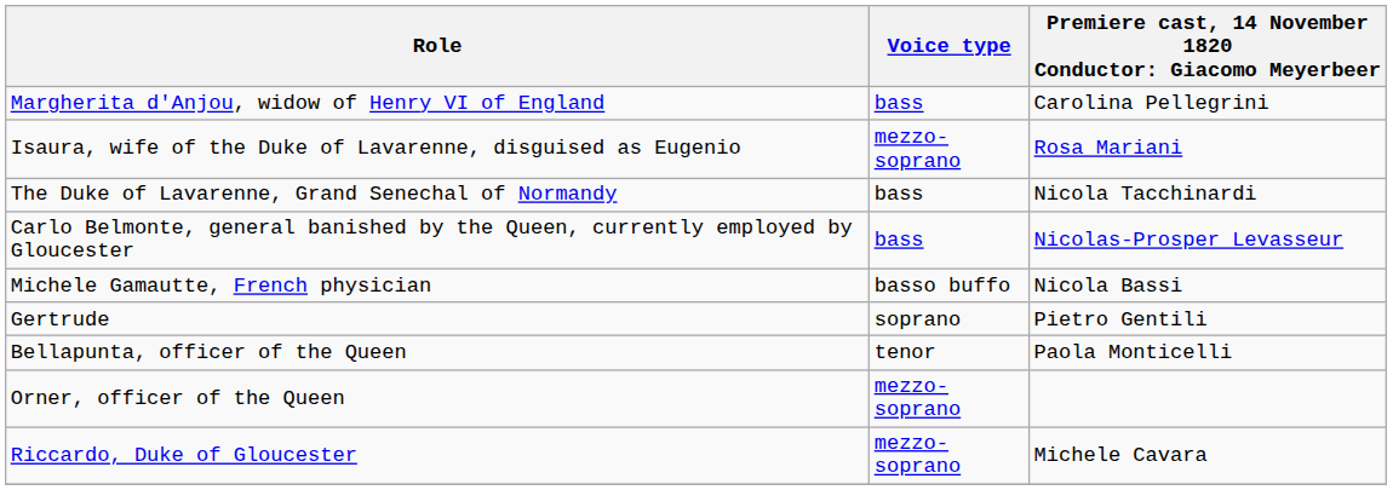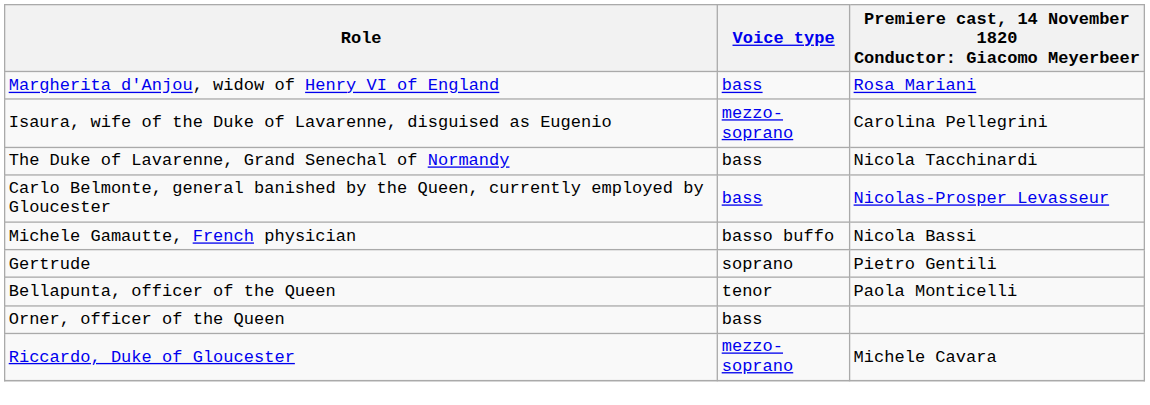 <table class="wikitable">
 <tr>
 <th>Role</th>
 <th><a href='#'>Voice type</a></th>
 <th>Premiere cast, 14 November 1820<br>Conductor: Giacomo Meyerbeer</th>
 </tr>
 <tr>
 <td><a href='#'>Margherita d'Anjou</a>, widow of <a href='#'>Henry VI of England</a></td>
 <td><a href='#'>bass</a></td>
-<td>Carolina Pellegrini</td>
+<td><a href='#'>Rosa Mariani</a></td>
 </tr>
 <tr>
 <td>Isaura, wife of the Duke of Lavarenne, disguised as Eugenio</td>
 <td><a href='#'>mezzo-soprano</a></td>
-<td><a href='#'>Rosa Mariani</a></td>
+<td>Carolina Pellegrini</td>
 </tr>
 <tr>
 <td>The Duke of Lavarenne, Grand Senechal of <a href='#'>Normandy</a></td>
 <td>bass</td>
 <td>Nicola Tacchinardi</td>
 </tr>
 <tr>
 <td>Carlo Belmonte, general banished by the Queen, currently employed by Gloucester</td>
 <td><a href='#'>bass</a></td>
 <td><a href='#'>Nicolas-Prosper Levasseur</a></td>
 </tr>
 <tr>
 <td>Michele Gamautte, <a href='#'>French</a> physician</td>
 <td>basso buffo</td>
 <td>Nicola Bassi</td>
 </tr>
 <tr>
 <td>Gertrude</td>
 <td>soprano</td>
 <td>Pietro Gentili</td>
 </tr>
 <tr>
 <td>Bellapunta, officer of the Queen</td>
 <td>tenor</td>
 <td>Paola Monticelli</td>
 </tr>
 <tr>
 <td>Orner, officer of the Queen</td>
-<td><a href='#'>mezzo-soprano</a></td>
+<td>bass</td>
 <td></td>
 </tr>
 <tr>
 <td><a href='#'>Riccardo, Duke of Gloucester</a></td>
 <td><a href='#'>mezzo-soprano</a></td>
 <td>Michele Cavara</td>
 </tr>
 <tr>
 </tr>
 </table>
